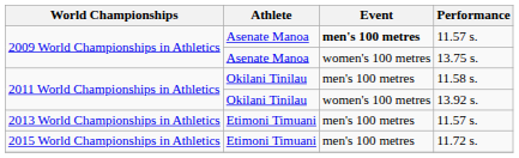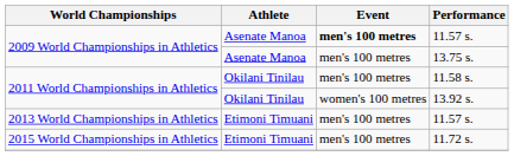 <table class=wikitable>
 <tr>
 <th>World Championships</th>
 <th>Athlete</th>
 <th>Event</th>
 <th>Performance</th>
 </tr>
 <tr>
 <td rowspan="2"><a href='#'>2009 World Championships in Athletics</a></td>
 <td><a href='#'>Asenate Manoa</a></td>
 <td><strong>men's 100 metres</strong></td>
 <td>11.57 s.</td>
 </tr>
 <tr>
 <td><a href='#'>Asenate Manoa</a></td>
-<td>women's 100 metres</td>
+<td>men's 100 metres</td>
 <td>13.75 s.</td>
 </tr>
 <tr>
 <td rowspan="2"><a href='#'>2011 World Championships in Athletics</a></td>
 <td><a href='#'>Okilani Tinilau</a></td>
 <td>men's 100 metres</td>
 <td>11.58 s.</td>
 </tr>
 <tr>
 <td><a href='#'>Okilani Tinilau</a></td>
 <td>women's 100 metres</td>
 <td>13.92 s.</td>
 </tr>
 <tr>
 <td><a href='#'>2013 World Championships in Athletics</a></td>
 <td><a href='#'>Etimoni Timuani</a></td>
 <td>men's 100 metres</td>
 <td>11.57 s.</td>
 </tr>
 <tr>
 <td><a href='#'>2015 World Championships in Athletics</a></td>
 <td><a href='#'>Etimoni Timuani</a></td>
 <td>men's 100 metres</td>
 <td>11.72 s.</td>
 </tr>
 <tr>
 </tr>
 </table>
